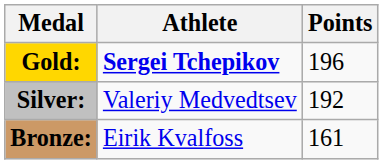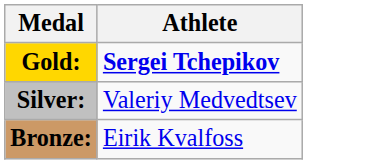 <table class="wikitable">
 <tr>
 <th><strong>Medal</strong></th>
 <th><strong>Athlete</strong></th>
-<th><strong>Points</strong></th>
 </tr>
 <tr>
 <td style="text-align:center;background-color:gold;"><strong>Gold:</strong></td>
 <td> <strong><a href='#'>Sergei Tchepikov</a></strong></td>
-<td>196</td>
 </tr>
 <tr>
 <td style="text-align:center;background-color:silver;"><strong>Silver:</strong></td>
 <td> <a href='#'>Valeriy Medvedtsev</a></td>
-<td>192</td>
 </tr>
 <tr>
 <td style="text-align:center;background-color:#CC9966;"><strong>Bronze:</strong></td>
 <td> <a href='#'>Eirik Kvalfoss</a></td>
-<td>161</td>
 </tr>
 </table>
